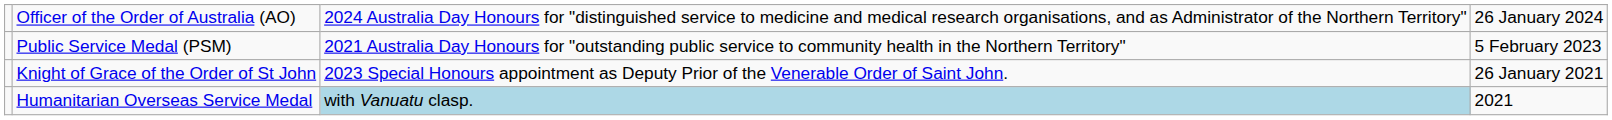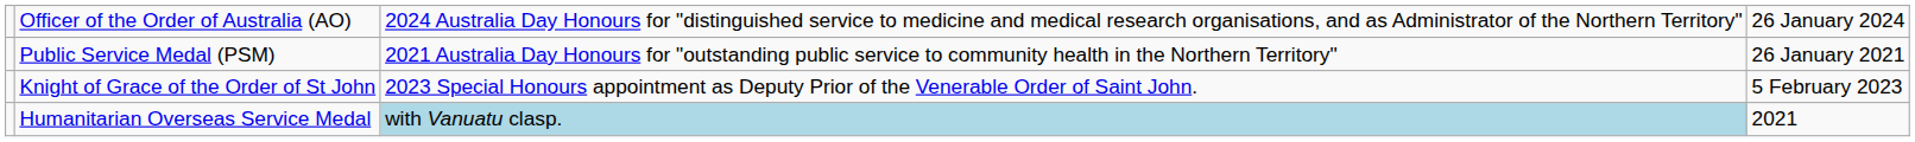 <table class="wikitable">
 <tr>
 <td></td>
 <td><a href='#'>Officer of the Order of Australia</a> (AO)</td>
 <td><a href='#'>2024 Australia Day Honours</a> for "distinguished service to medicine and medical research organisations, and as Administrator of the Northern Territory"</td>
 <td>26 January 2024</td>
 </tr>
 <tr>
 <td></td>
 <td><a href='#'>Public Service Medal</a> (PSM)</td>
 <td><a href='#'>2021 Australia Day Honours</a> for "outstanding public service to community health in the Northern Territory"</td>
-<td>5 February 2023</td>
+<td>26 January 2021</td>
 </tr>
 <tr>
 <td></td>
 <td><a href='#'>Knight of Grace of the Order of St John</a></td>
 <td><a href='#'>2023 Special Honours</a> appointment as Deputy Prior of the <a href='#'>Venerable Order of Saint John</a>.</td>
-<td>26 January 2021</td>
+<td>5 February 2023</td>
 </tr>
 <tr>
 <td></td>
 <td><a href='#'>Humanitarian Overseas Service Medal</a></td>
 <td style="background: lightblue;">with <em>Vanuatu</em> clasp.</td>
 <td>2021</td>
 </tr>
 </table>
